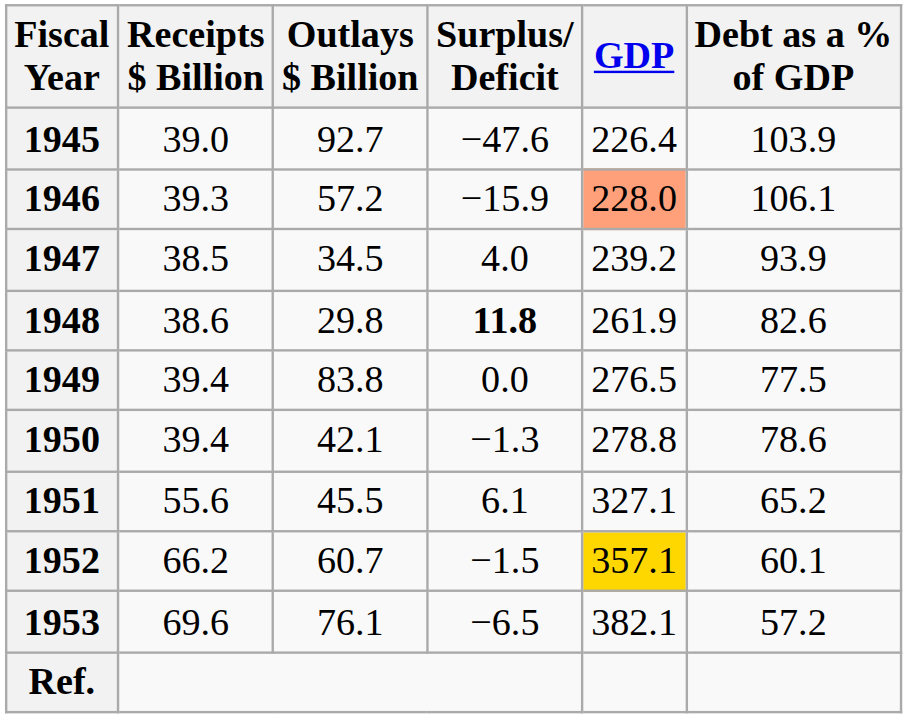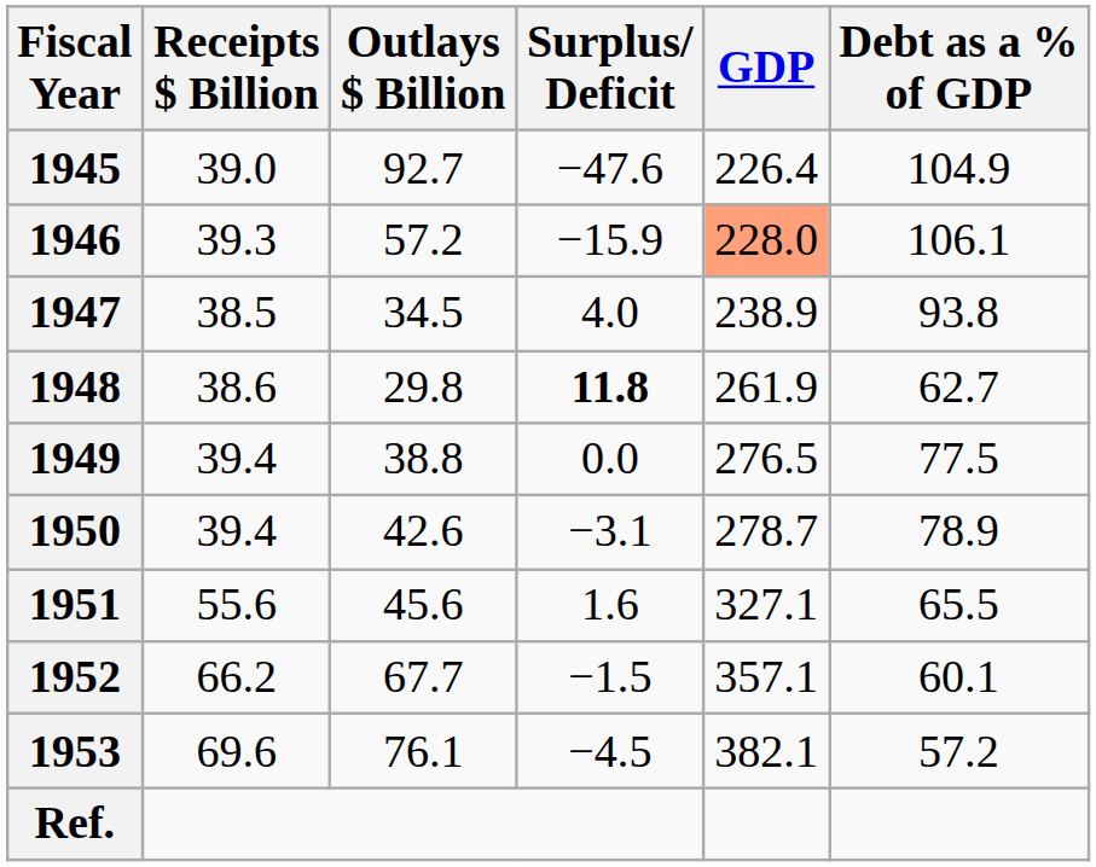 <table class="wikitable" align="right" style="margin-left:1em; text-align:center">
 <tr>
 <th>Fiscal<br>Year</th>
 <th>Receipts<br> $ Billion</th>
 <th>Outlays<br> $ Billion</th>
 <th>Surplus/<br>Deficit</th>
 <th><a href='#'>GDP</a></th>
 <th>Debt as a %<br>of GDP</th>
 </tr>
 <tr>
 <th>1945</th>
 <td>39.0</td>
 <td>92.7</td>
 <td>−47.6</td>
 <td>226.4</td>
-<td>103.9</td>
+<td>104.9</td>
 </tr>
 <tr>
 <th>1946</th>
 <td>39.3</td>
 <td>57.2</td>
 <td>−15.9</td>
 <td style="background: lightsalmon;">228.0</td>
 <td>106.1</td>
 </tr>
 <tr>
 <th>1947</th>
 <td>38.5</td>
 <td>34.5</td>
 <td>4.0</td>
-<td>239.2</td>
-<td>93.9</td>
+<td>238.9</td>
+<td>93.8</td>
 </tr>
 <tr>
 <th>1948</th>
 <td>38.6</td>
 <td>29.8</td>
 <td><strong>11.8</strong></td>
 <td>261.9</td>
-<td>82.6</td>
+<td>62.7</td>
 </tr>
 <tr>
 <th>1949</th>
 <td>39.4</td>
-<td>83.8</td>
+<td>38.8</td>
 <td>0.0</td>
 <td>276.5</td>
 <td>77.5</td>
 </tr>
 <tr>
 <th>1950</th>
 <td>39.4</td>
-<td>42.1</td>
-<td>−1.3</td>
-<td>278.8</td>
-<td>78.6</td>
+<td>42.6</td>
+<td>−3.1</td>
+<td>278.7</td>
+<td>78.9</td>
 </tr>
 <tr>
 <th>1951</th>
 <td>55.6</td>
-<td>45.5</td>
-<td>6.1</td>
+<td>45.6</td>
+<td>1.6</td>
 <td>327.1</td>
-<td>65.2</td>
+<td>65.5</td>
 </tr>
 <tr>
 <th>1952</th>
 <td>66.2</td>
-<td>60.7</td>
+<td>67.7</td>
 <td>−1.5</td>
-<td style="background: gold;">357.1</td>
+<td>357.1</td>
 <td>60.1</td>
 </tr>
 <tr>
 <th>1953</th>
 <td>69.6</td>
 <td>76.1</td>
-<td>−6.5</td>
+<td>−4.5</td>
 <td>382.1</td>
 <td>57.2</td>
 </tr>
 <tr>
 <th>Ref.</th>
 <td colspan=3></td>
 <td></td>
 <td></td>
 </tr>
 </table>
